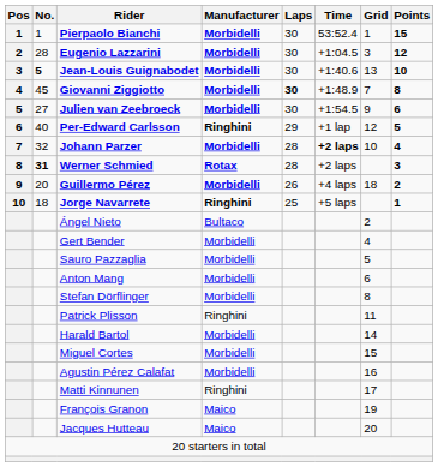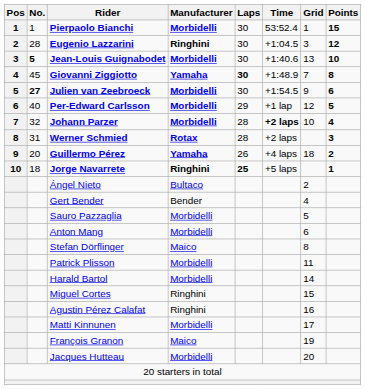 <table class="wikitable" style="font-size: 95%;">
 <tr>
 <th>Pos</th>
 <th>No.</th>
 <th>Rider</th>
 <th>Manufacturer</th>
 <th>Laps</th>
 <th>Time</th>
 <th>Grid</th>
 <th>Points</th>
 </tr>
 <tr>
 <th>1</th>
 <td>1</td>
 <td> <strong><a href='#'>Pierpaolo Bianchi</a></strong></td>
 <td><strong><a href='#'>Morbidelli</a></strong></td>
 <td>30</td>
 <td>53:52.4</td>
 <td>1</td>
 <td><strong>15</strong></td>
 </tr>
 <tr>
 <th>2</th>
 <td>28</td>
 <td> <strong><a href='#'>Eugenio Lazzarini</a></strong></td>
-<td><strong><a href='#'>Morbidelli</a></strong></td>
+<td><strong>Ringhini</strong></td>
 <td>30</td>
 <td>+1:04.5</td>
 <td>3</td>
 <td><strong>12</strong></td>
 </tr>
 <tr>
 <th>3</th>
 <td><strong>5</strong></td>
 <td> <strong><a href='#'>Jean-Louis Guignabodet</a></strong></td>
 <td><strong><a href='#'>Morbidelli</a></strong></td>
 <td>30</td>
 <td>+1:40.6</td>
 <td>13</td>
 <td><strong>10</strong></td>
 </tr>
 <tr>
 <th>4</th>
 <td>45</td>
 <td> <strong><a href='#'>Giovanni Ziggiotto</a></strong></td>
-<td><strong><a href='#'>Morbidelli</a></strong></td>
+<td><strong><a href='#'>Yamaha</a></strong></td>
 <td><strong>30</strong></td>
 <td>+1:48.9</td>
 <td>7</td>
 <td><strong>8</strong></td>
 </tr>
 <tr>
 <th>5</th>
-<td>27</td>
+<td><strong>27</strong></td>
 <td> <strong><a href='#'>Julien van Zeebroeck</a></strong></td>
 <td><strong><a href='#'>Morbidelli</a></strong></td>
 <td>30</td>
 <td>+1:54.5</td>
 <td>9</td>
 <td><strong>6</strong></td>
 </tr>
 <tr>
 <th>6</th>
 <td>40</td>
 <td> <strong><a href='#'>Per-Edward Carlsson</a></strong></td>
-<td><strong>Ringhini</strong></td>
+<td><strong><a href='#'>Morbidelli</a></strong></td>
 <td>29</td>
 <td>+1 lap</td>
 <td>12</td>
 <td><strong>5</strong></td>
 </tr>
 <tr>
 <th>7</th>
 <td>32</td>
 <td> <strong><a href='#'>Johann Parzer</a></strong></td>
 <td><strong><a href='#'>Morbidelli</a></strong></td>
 <td>28</td>
 <td><strong>+2 laps</strong></td>
 <td>10</td>
 <td><strong>4</strong></td>
 </tr>
 <tr>
 <th>8</th>
-<td><strong>31</strong></td>
+<td>31</td>
 <td> <strong><a href='#'>Werner Schmied</a></strong></td>
 <td><strong><a href='#'>Rotax</a></strong></td>
 <td>28</td>
 <td>+2 laps</td>
 <td></td>
 <td><strong>3</strong></td>
 </tr>
 <tr>
 <th>9</th>
 <td>20</td>
 <td> <strong><a href='#'>Guillermo Pérez</a></strong></td>
-<td><strong><a href='#'>Morbidelli</a></strong></td>
+<td><strong><a href='#'>Yamaha</a></strong></td>
 <td>26</td>
 <td>+4 laps</td>
 <td>18</td>
 <td><strong>2</strong></td>
 </tr>
 <tr>
 <th>10</th>
 <td>18</td>
 <td> <strong><a href='#'>Jorge Navarrete</a></strong></td>
 <td><strong>Ringhini</strong></td>
-<td>25</td>
+<td><strong>25</strong></td>
 <td>+5 laps</td>
 <td></td>
 <td><strong>1</strong></td>
 </tr>
 <tr>
 <th></th>
 <td></td>
 <td> <a href='#'>Ángel Nieto</a></td>
 <td><a href='#'>Bultaco</a></td>
 <td></td>
 <td></td>
 <td>2</td>
 <td></td>
 </tr>
 <tr>
 <th></th>
 <td></td>
 <td> <a href='#'>Gert Bender</a></td>
-<td><a href='#'>Morbidelli</a></td>
+<td>Bender</td>
 <td></td>
 <td></td>
 <td>4</td>
 <td></td>
 </tr>
 <tr>
 <th></th>
 <td></td>
 <td> <a href='#'>Sauro Pazzaglia</a></td>
 <td><a href='#'>Morbidelli</a></td>
 <td></td>
 <td></td>
 <td>5</td>
 <td></td>
 </tr>
 <tr>
 <th></th>
 <td></td>
 <td> <a href='#'>Anton Mang</a></td>
 <td><a href='#'>Morbidelli</a></td>
 <td></td>
 <td></td>
 <td>6</td>
 <td></td>
 </tr>
 <tr>
 <th></th>
 <td></td>
 <td> <a href='#'>Stefan Dörflinger</a></td>
-<td><a href='#'>Morbidelli</a></td>
+<td><a href='#'>Maico</a></td>
 <td></td>
 <td></td>
 <td>8</td>
 <td></td>
 </tr>
 <tr>
 <th></th>
 <td></td>
 <td> <a href='#'>Patrick Plisson</a></td>
-<td>Ringhini</td>
+<td><a href='#'>Morbidelli</a></td>
 <td></td>
 <td></td>
 <td>11</td>
 <td></td>
 </tr>
 <tr>
 <th></th>
 <td></td>
 <td> <a href='#'>Harald Bartol</a></td>
 <td><a href='#'>Morbidelli</a></td>
 <td></td>
 <td></td>
 <td>14</td>
 <td></td>
 </tr>
 <tr>
 <th></th>
 <td></td>
 <td> <a href='#'>Miguel Cortes</a></td>
-<td><a href='#'>Morbidelli</a></td>
+<td>Ringhini</td>
 <td></td>
 <td></td>
 <td>15</td>
 <td></td>
 </tr>
 <tr>
 <th></th>
 <td></td>
 <td> <a href='#'>Agustin Pérez Calafat</a></td>
-<td><a href='#'>Morbidelli</a></td>
+<td>Ringhini</td>
 <td></td>
 <td></td>
 <td>16</td>
 <td></td>
 </tr>
 <tr>
 <th></th>
 <td></td>
 <td> <a href='#'>Matti Kinnunen</a></td>
-<td>Ringhini</td>
+<td><a href='#'>Morbidelli</a></td>
 <td></td>
 <td></td>
 <td>17</td>
 <td></td>
 </tr>
 <tr>
 <th></th>
 <td></td>
 <td> <a href='#'>François Granon</a></td>
 <td><a href='#'>Maico</a></td>
 <td></td>
 <td></td>
 <td>19</td>
 <td></td>
 </tr>
 <tr>
 <th></th>
 <td></td>
 <td> <a href='#'>Jacques Hutteau</a></td>
-<td><a href='#'>Maico</a></td>
+<td><a href='#'>Morbidelli</a></td>
 <td></td>
 <td></td>
 <td>20</td>
 <td></td>
 </tr>
 <tr>
 <td colspan=8 align=center>20 starters in total</td>
 </tr>
 <tr>
 <th colspan=8></th>
 </tr>
 </table>
